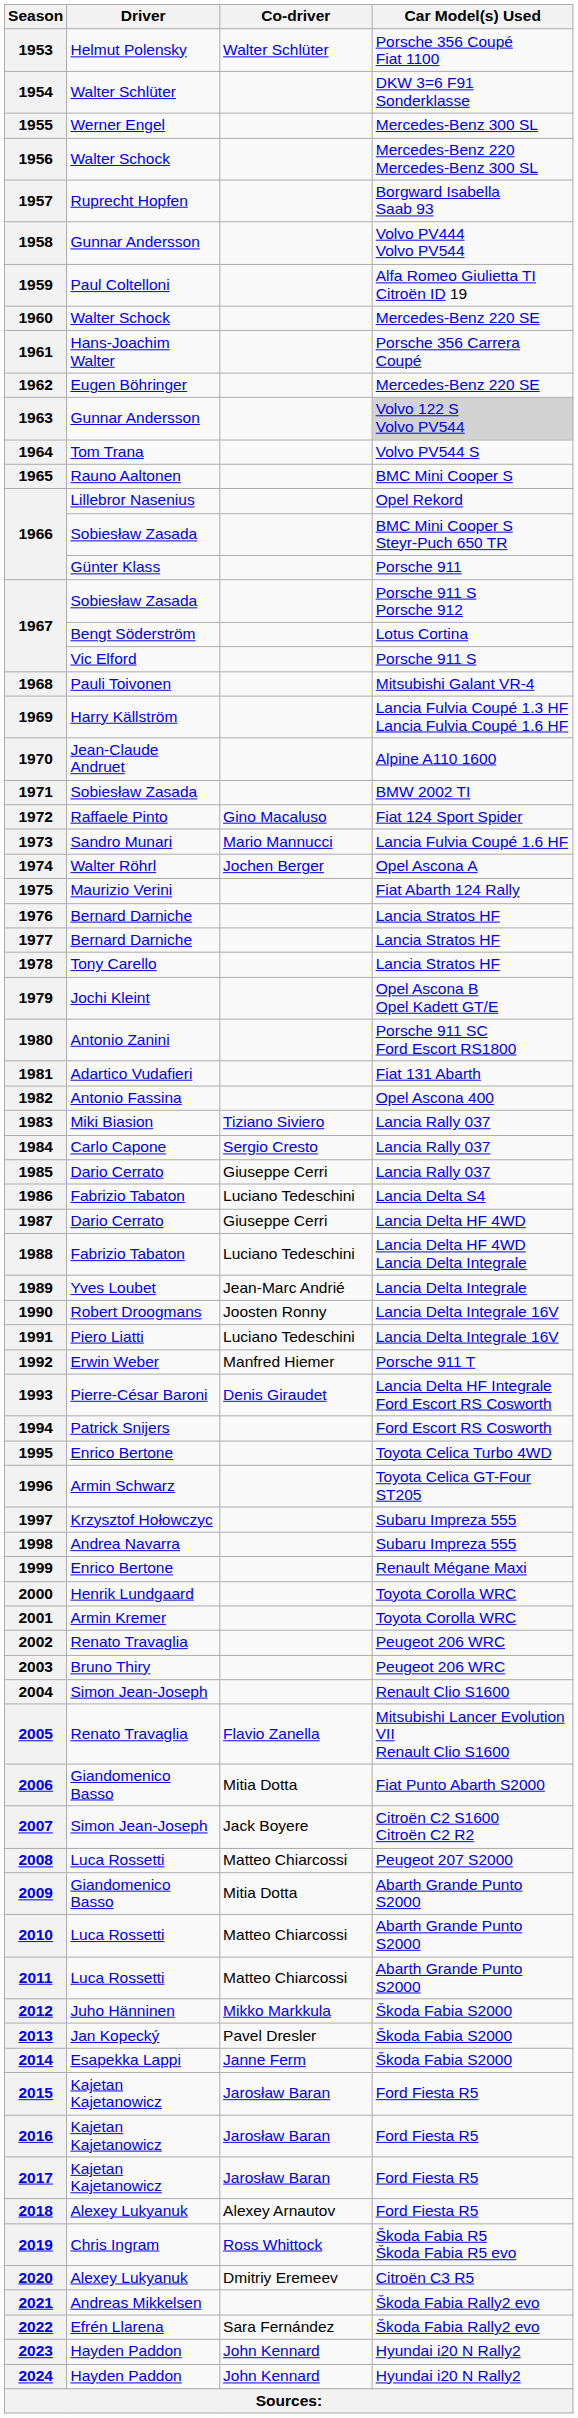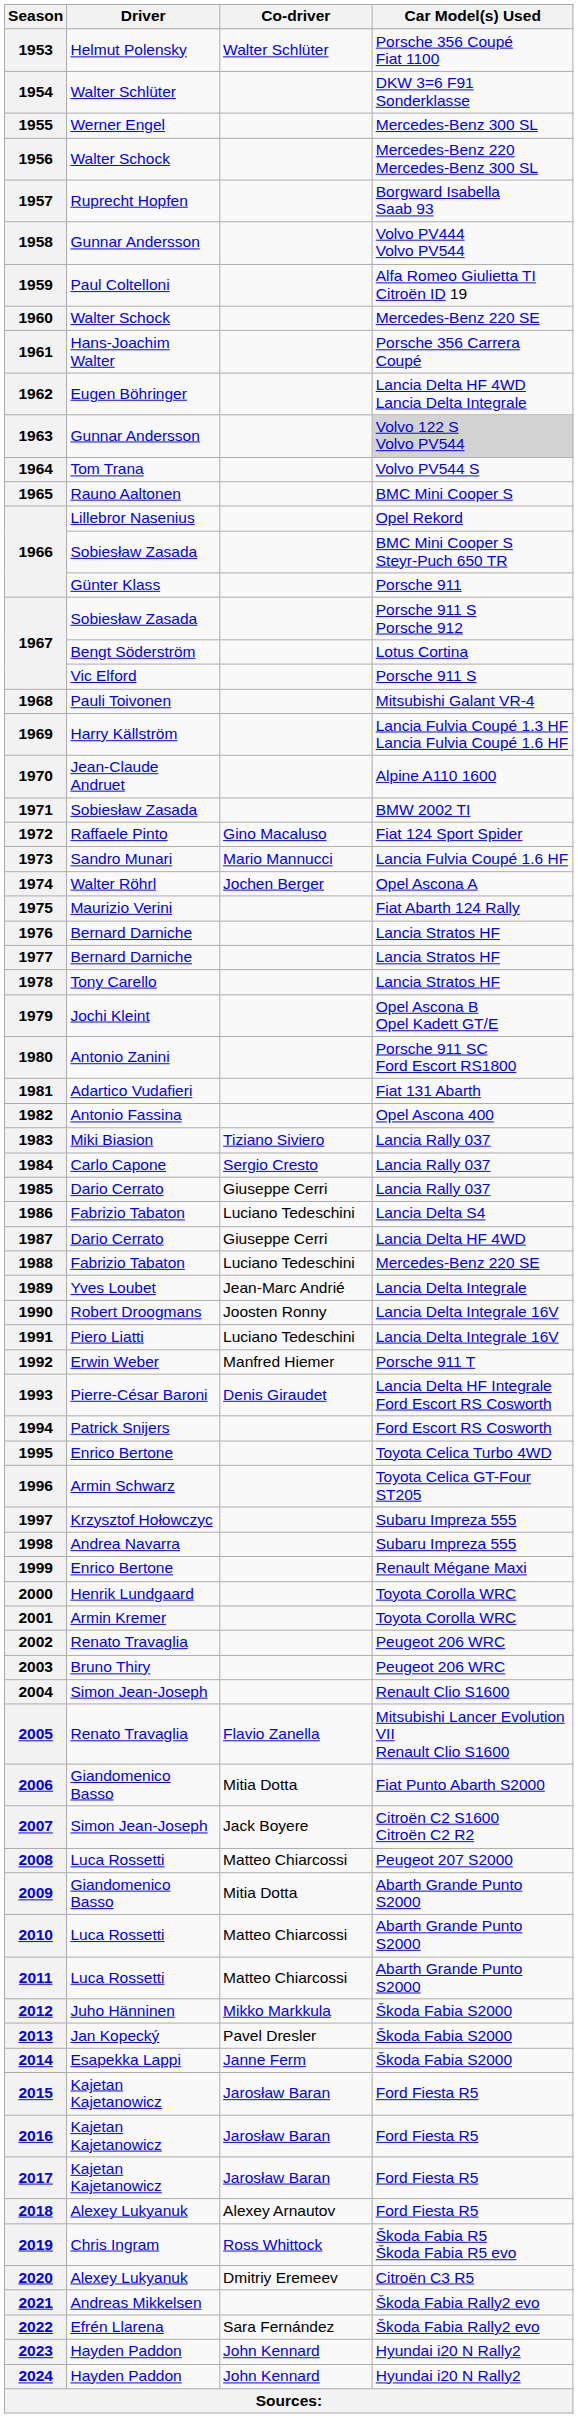 <table class="wikitable">
 <tr>
 <th>Season</th>
 <th style="width:150px;">Driver</th>
 <th style="width:150px;">Co-driver</th>
 <th style="width:200px;">Car Model(s) Used</th>
 </tr>
 <tr>
 <th>1953</th>
 <td> <a href='#'>Helmut Polensky</a></td>
 <td> <a href='#'>Walter Schlüter</a></td>
 <td><a href='#'>Porsche 356 Coupé</a><br><a href='#'>Fiat 1100</a></td>
 </tr>
 <tr>
 <th>1954</th>
 <td> <a href='#'>Walter Schlüter</a></td>
 <td></td>
 <td><a href='#'>DKW 3=6 F91 Sonderklasse</a></td>
 </tr>
 <tr>
 <th>1955</th>
 <td> <a href='#'>Werner Engel</a></td>
 <td></td>
 <td><a href='#'>Mercedes-Benz 300 SL</a></td>
 </tr>
 <tr>
 <th>1956</th>
 <td> <a href='#'>Walter Schock</a></td>
 <td></td>
 <td><a href='#'>Mercedes-Benz 220</a><br><a href='#'>Mercedes-Benz 300 SL</a></td>
 </tr>
 <tr>
 <th>1957</th>
 <td> <a href='#'>Ruprecht Hopfen</a></td>
 <td></td>
 <td><a href='#'>Borgward Isabella</a><br><a href='#'>Saab 93</a></td>
 </tr>
 <tr>
 <th>1958</th>
 <td> <a href='#'>Gunnar Andersson</a></td>
 <td></td>
 <td><a href='#'>Volvo PV444</a><br><a href='#'>Volvo PV544</a></td>
 </tr>
 <tr>
 <th>1959</th>
 <td> <a href='#'>Paul Coltelloni</a></td>
 <td></td>
 <td><a href='#'>Alfa Romeo Giulietta TI</a><br><a href='#'>Citroën ID</a> 19</td>
 </tr>
 <tr>
 <th>1960</th>
 <td> <a href='#'>Walter Schock</a></td>
 <td></td>
 <td><a href='#'>Mercedes-Benz 220 SE</a></td>
 </tr>
 <tr>
 <th>1961</th>
 <td> <a href='#'>Hans-Joachim Walter</a></td>
 <td></td>
 <td><a href='#'>Porsche 356 Carrera Coupé</a></td>
 </tr>
 <tr>
 <th>1962</th>
 <td> <a href='#'>Eugen Böhringer</a></td>
 <td></td>
-<td><a href='#'>Mercedes-Benz 220 SE</a></td>
+<td><a href='#'>Lancia Delta HF 4WD</a><br><a href='#'>Lancia Delta Integrale</a></td>
 </tr>
 <tr>
 <th>1963</th>
 <td> <a href='#'>Gunnar Andersson</a></td>
 <td></td>
 <td style="background: lightgrey;"><a href='#'>Volvo 122 S</a><br><a href='#'>Volvo PV544</a></td>
 </tr>
 <tr>
 <th>1964</th>
 <td> <a href='#'>Tom Trana</a></td>
 <td></td>
 <td><a href='#'>Volvo PV544 S</a></td>
 </tr>
 <tr>
 <th>1965</th>
 <td> <a href='#'>Rauno Aaltonen</a></td>
 <td></td>
 <td><a href='#'>BMC Mini Cooper S</a></td>
 </tr>
 <tr>
 <th rowspan="3">1966</th>
 <td> <a href='#'>Lillebror Nasenius</a></td>
 <td></td>
 <td><a href='#'>Opel Rekord</a></td>
 </tr>
 <tr>
 <td> <a href='#'>Sobiesław Zasada</a></td>
 <td></td>
 <td><a href='#'>BMC Mini Cooper S</a><br><a href='#'>Steyr-Puch 650 TR</a></td>
 </tr>
 <tr>
 <td> <a href='#'>Günter Klass</a></td>
 <td></td>
 <td><a href='#'>Porsche 911</a></td>
 </tr>
 <tr>
 <th rowspan="3">1967</th>
 <td> <a href='#'>Sobiesław Zasada</a></td>
 <td></td>
 <td><a href='#'>Porsche 911 S</a><br><a href='#'>Porsche 912</a></td>
 </tr>
 <tr>
 <td> <a href='#'>Bengt Söderström</a></td>
 <td></td>
 <td><a href='#'>Lotus Cortina</a></td>
 </tr>
 <tr>
 <td> <a href='#'>Vic Elford</a></td>
 <td></td>
 <td><a href='#'>Porsche 911 S</a></td>
 </tr>
 <tr>
 <th>1968</th>
 <td> <a href='#'>Pauli Toivonen</a></td>
 <td></td>
 <td><a href='#'>Mitsubishi Galant VR-4</a></td>
 </tr>
 <tr>
 <th>1969</th>
 <td> <a href='#'>Harry Källström</a></td>
 <td></td>
 <td><a href='#'>Lancia Fulvia Coupé 1.3 HF</a><br><a href='#'>Lancia Fulvia Coupé 1.6 HF</a></td>
 </tr>
 <tr>
 <th>1970</th>
 <td> <a href='#'>Jean-Claude Andruet</a></td>
 <td></td>
 <td><a href='#'>Alpine A110 1600</a></td>
 </tr>
 <tr>
 <th>1971</th>
 <td> <a href='#'>Sobiesław Zasada</a></td>
 <td></td>
 <td><a href='#'>BMW 2002 TI</a></td>
 </tr>
 <tr>
 <th>1972</th>
 <td> <a href='#'>Raffaele Pinto</a></td>
 <td> <a href='#'>Gino Macaluso</a></td>
 <td><a href='#'>Fiat 124 Sport Spider</a></td>
 </tr>
 <tr>
 <th>1973</th>
 <td> <a href='#'>Sandro Munari</a></td>
 <td> <a href='#'>Mario Mannucci</a></td>
 <td><a href='#'>Lancia Fulvia Coupé 1.6 HF</a></td>
 </tr>
 <tr>
 <th>1974</th>
 <td> <a href='#'>Walter Röhrl</a></td>
 <td> <a href='#'>Jochen Berger</a></td>
 <td><a href='#'>Opel Ascona A</a></td>
 </tr>
 <tr>
 <th>1975</th>
 <td> <a href='#'>Maurizio Verini</a></td>
 <td></td>
 <td><a href='#'>Fiat Abarth 124 Rally</a></td>
 </tr>
 <tr>
 <th>1976</th>
 <td> <a href='#'>Bernard Darniche</a></td>
 <td></td>
 <td><a href='#'>Lancia Stratos HF</a></td>
 </tr>
 <tr>
 <th>1977</th>
 <td> <a href='#'>Bernard Darniche</a></td>
 <td></td>
 <td><a href='#'>Lancia Stratos HF</a></td>
 </tr>
 <tr>
 <th>1978</th>
 <td> <a href='#'>Tony Carello</a></td>
 <td></td>
 <td><a href='#'>Lancia Stratos HF</a></td>
 </tr>
 <tr>
 <th>1979</th>
 <td> <a href='#'>Jochi Kleint</a></td>
 <td></td>
 <td><a href='#'>Opel Ascona B</a><br><a href='#'>Opel Kadett GT/E</a></td>
 </tr>
 <tr>
 <th>1980</th>
 <td> <a href='#'>Antonio Zanini</a></td>
 <td></td>
 <td><a href='#'>Porsche 911 SC</a><br><a href='#'>Ford Escort RS1800</a></td>
 </tr>
 <tr>
 <th>1981</th>
 <td> <a href='#'>Adartico Vudafieri</a></td>
 <td></td>
 <td><a href='#'>Fiat 131 Abarth</a></td>
 </tr>
 <tr>
 <th>1982</th>
 <td> <a href='#'>Antonio Fassina</a></td>
 <td></td>
 <td><a href='#'>Opel Ascona 400</a></td>
 </tr>
 <tr>
 <th>1983</th>
 <td> <a href='#'>Miki Biasion</a></td>
 <td> <a href='#'>Tiziano Siviero</a></td>
 <td><a href='#'>Lancia Rally 037</a></td>
 </tr>
 <tr>
 <th>1984</th>
 <td> <a href='#'>Carlo Capone</a></td>
 <td> <a href='#'>Sergio Cresto</a></td>
 <td><a href='#'>Lancia Rally 037</a></td>
 </tr>
 <tr>
 <th>1985</th>
 <td> <a href='#'>Dario Cerrato</a></td>
 <td> Giuseppe Cerri</td>
 <td><a href='#'>Lancia Rally 037</a></td>
 </tr>
 <tr>
 <th>1986</th>
 <td> <a href='#'>Fabrizio Tabaton</a></td>
 <td> Luciano Tedeschini</td>
 <td><a href='#'>Lancia Delta S4</a></td>
 </tr>
 <tr>
 <th>1987</th>
 <td> <a href='#'>Dario Cerrato</a></td>
 <td> Giuseppe Cerri</td>
 <td><a href='#'>Lancia Delta HF 4WD</a></td>
 </tr>
 <tr>
 <th>1988</th>
 <td> <a href='#'>Fabrizio Tabaton</a></td>
 <td> Luciano Tedeschini</td>
-<td><a href='#'>Lancia Delta HF 4WD</a><br><a href='#'>Lancia Delta Integrale</a></td>
+<td><a href='#'>Mercedes-Benz 220 SE</a></td>
 </tr>
 <tr>
 <th>1989</th>
 <td> <a href='#'>Yves Loubet</a></td>
 <td> Jean-Marc Andrié</td>
 <td><a href='#'>Lancia Delta Integrale</a></td>
 </tr>
 <tr>
 <th>1990</th>
 <td> <a href='#'>Robert Droogmans</a></td>
 <td> Joosten Ronny</td>
 <td><a href='#'>Lancia Delta Integrale 16V</a></td>
 </tr>
 <tr>
 <th>1991</th>
 <td> <a href='#'>Piero Liatti</a></td>
 <td> Luciano Tedeschini</td>
 <td><a href='#'>Lancia Delta Integrale 16V</a></td>
 </tr>
 <tr>
 <th>1992</th>
 <td> <a href='#'>Erwin Weber</a></td>
 <td> Manfred Hiemer</td>
 <td><a href='#'>Porsche 911 T</a></td>
 </tr>
 <tr>
 <th>1993</th>
 <td> <a href='#'>Pierre-César Baroni</a></td>
 <td> <a href='#'>Denis Giraudet</a></td>
 <td><a href='#'>Lancia Delta HF Integrale</a><br><a href='#'>Ford Escort RS Cosworth</a></td>
 </tr>
 <tr>
 <th>1994</th>
 <td> <a href='#'>Patrick Snijers</a></td>
 <td></td>
 <td><a href='#'>Ford Escort RS Cosworth</a></td>
 </tr>
 <tr>
 <th>1995</th>
 <td> <a href='#'>Enrico Bertone</a></td>
 <td></td>
 <td><a href='#'>Toyota Celica Turbo 4WD</a></td>
 </tr>
 <tr>
 <th>1996</th>
 <td> <a href='#'>Armin Schwarz</a></td>
 <td></td>
 <td><a href='#'>Toyota Celica GT-Four ST205</a></td>
 </tr>
 <tr>
 <th>1997</th>
 <td> <a href='#'>Krzysztof Hołowczyc</a></td>
 <td></td>
 <td><a href='#'>Subaru Impreza 555</a></td>
 </tr>
 <tr>
 <th>1998</th>
 <td> <a href='#'>Andrea Navarra</a></td>
 <td></td>
 <td><a href='#'>Subaru Impreza 555</a></td>
 </tr>
 <tr>
 <th>1999</th>
 <td> <a href='#'>Enrico Bertone</a></td>
 <td></td>
 <td><a href='#'>Renault Mégane Maxi</a></td>
 </tr>
 <tr>
 <th>2000</th>
 <td> <a href='#'>Henrik Lundgaard</a></td>
 <td></td>
 <td><a href='#'>Toyota Corolla WRC</a></td>
 </tr>
 <tr>
 <th>2001</th>
 <td> <a href='#'>Armin Kremer</a></td>
 <td></td>
 <td><a href='#'>Toyota Corolla WRC</a></td>
 </tr>
 <tr>
 <th>2002</th>
 <td> <a href='#'>Renato Travaglia</a></td>
 <td></td>
 <td><a href='#'>Peugeot 206 WRC</a></td>
 </tr>
 <tr>
 <th>2003</th>
 <td> <a href='#'>Bruno Thiry</a></td>
 <td></td>
 <td><a href='#'>Peugeot 206 WRC</a></td>
 </tr>
 <tr>
 <th>2004</th>
 <td> <a href='#'>Simon Jean-Joseph</a></td>
 <td></td>
 <td><a href='#'>Renault Clio S1600</a></td>
 </tr>
 <tr>
 <th><a href='#'>2005</a></th>
 <td> <a href='#'>Renato Travaglia</a></td>
 <td> <a href='#'>Flavio Zanella</a></td>
 <td><a href='#'>Mitsubishi Lancer Evolution VII</a><br><a href='#'>Renault Clio S1600</a></td>
 </tr>
 <tr>
 <th><a href='#'>2006</a></th>
 <td> <a href='#'>Giandomenico Basso</a></td>
 <td> Mitia Dotta</td>
 <td><a href='#'>Fiat Punto Abarth S2000</a></td>
 </tr>
 <tr>
 <th><a href='#'>2007</a></th>
 <td> <a href='#'>Simon Jean-Joseph</a></td>
 <td> Jack Boyere</td>
 <td><a href='#'>Citroën C2 S1600</a><br><a href='#'>Citroën C2 R2</a></td>
 </tr>
 <tr>
 <th><a href='#'>2008</a></th>
 <td> <a href='#'>Luca Rossetti</a></td>
 <td> Matteo Chiarcossi</td>
 <td><a href='#'>Peugeot 207 S2000</a></td>
 </tr>
 <tr>
 <th><a href='#'>2009</a></th>
 <td> <a href='#'>Giandomenico Basso</a></td>
 <td> Mitia Dotta</td>
 <td><a href='#'>Abarth Grande Punto S2000</a></td>
 </tr>
 <tr>
 <th><a href='#'>2010</a></th>
 <td> <a href='#'>Luca Rossetti</a></td>
 <td> Matteo Chiarcossi</td>
 <td><a href='#'>Abarth Grande Punto S2000</a></td>
 </tr>
 <tr>
 <th><a href='#'>2011</a></th>
 <td> <a href='#'>Luca Rossetti</a></td>
 <td> Matteo Chiarcossi</td>
 <td><a href='#'>Abarth Grande Punto S2000</a></td>
 </tr>
 <tr>
 <th><a href='#'>2012</a></th>
 <td> <a href='#'>Juho Hänninen</a></td>
 <td> <a href='#'>Mikko Markkula</a></td>
 <td><a href='#'>Škoda Fabia S2000</a></td>
 </tr>
 <tr>
 <th><a href='#'>2013</a></th>
 <td> <a href='#'>Jan Kopecký</a></td>
 <td> Pavel Dresler</td>
 <td><a href='#'>Škoda Fabia S2000</a></td>
 </tr>
 <tr>
 <th><a href='#'>2014</a></th>
 <td> <a href='#'>Esapekka Lappi</a></td>
 <td> <a href='#'>Janne Ferm</a></td>
 <td><a href='#'>Škoda Fabia S2000</a></td>
 </tr>
 <tr>
 <th><a href='#'>2015</a></th>
 <td> <a href='#'>Kajetan Kajetanowicz</a></td>
 <td> <a href='#'>Jarosław Baran</a></td>
 <td><a href='#'>Ford Fiesta R5</a></td>
 </tr>
 <tr>
 <th><a href='#'>2016</a></th>
 <td> <a href='#'>Kajetan Kajetanowicz</a></td>
 <td> <a href='#'>Jarosław Baran</a></td>
 <td><a href='#'>Ford Fiesta R5</a></td>
 </tr>
 <tr>
 <th><a href='#'>2017</a></th>
 <td> <a href='#'>Kajetan Kajetanowicz</a></td>
 <td> <a href='#'>Jarosław Baran</a></td>
 <td><a href='#'>Ford Fiesta R5</a></td>
 </tr>
 <tr>
 <th><a href='#'>2018</a></th>
 <td> <a href='#'>Alexey Lukyanuk</a></td>
 <td> Alexey Arnautov</td>
 <td><a href='#'>Ford Fiesta R5</a></td>
 </tr>
 <tr>
 <th><a href='#'>2019</a></th>
 <td> <a href='#'>Chris Ingram</a></td>
 <td> <a href='#'>Ross Whittock</a></td>
 <td><a href='#'>Škoda Fabia R5</a><br><a href='#'>Škoda Fabia R5 evo</a></td>
 </tr>
 <tr>
 <th><a href='#'>2020</a></th>
 <td> <a href='#'>Alexey Lukyanuk</a></td>
 <td> Dmitriy Eremeev</td>
 <td><a href='#'>Citroën C3 R5</a></td>
 </tr>
 <tr>
 <th><a href='#'>2021</a></th>
 <td> <a href='#'>Andreas Mikkelsen</a></td>
 <td></td>
 <td><a href='#'>Škoda Fabia Rally2 evo</a></td>
 </tr>
 <tr>
 <th><a href='#'>2022</a></th>
 <td> <a href='#'>Efrén Llarena</a></td>
 <td> Sara Fernández</td>
 <td><a href='#'>Škoda Fabia Rally2 evo</a></td>
 </tr>
 <tr>
 <th><a href='#'>2023</a></th>
 <td> <a href='#'>Hayden Paddon</a></td>
 <td> <a href='#'>John Kennard</a></td>
 <td><a href='#'>Hyundai i20 N Rally2</a></td>
 </tr>
 <tr>
 <th><a href='#'>2024</a></th>
 <td> <a href='#'>Hayden Paddon</a></td>
 <td> <a href='#'>John Kennard</a></td>
 <td><a href='#'>Hyundai i20 N Rally2</a></td>
 </tr>
 <tr>
 <th colspan="4">Sources:</th>
 </tr>
 </table>
